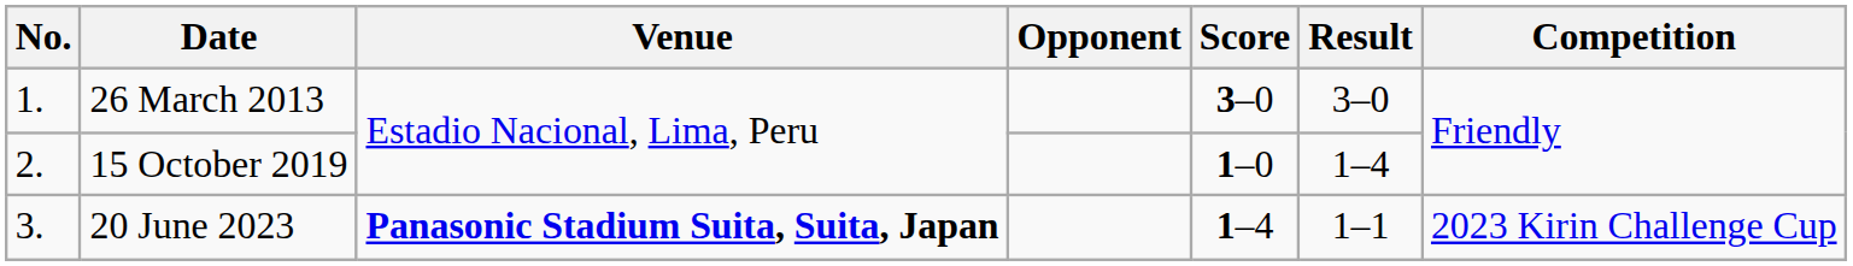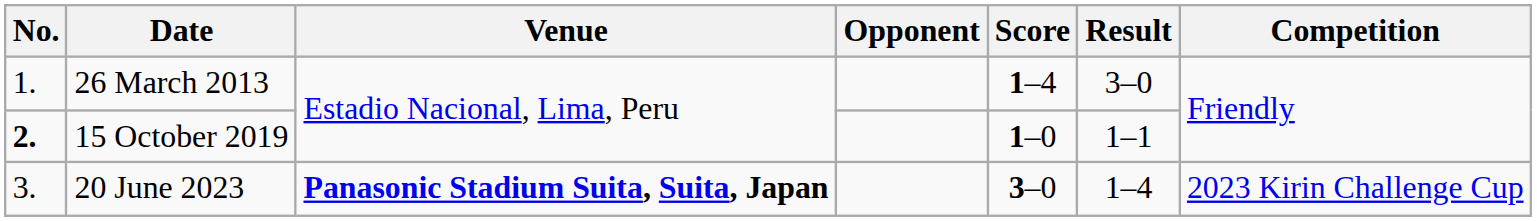 <table class="wikitable" style=font-size:85%>
 <tr>
 <th>No.</th>
 <th>Date</th>
 <th>Venue</th>
 <th>Opponent</th>
 <th>Score</th>
 <th>Result</th>
 <th>Competition</th>
 </tr>
 <tr>
 <td>1.</td>
 <td>26 March 2013</td>
 <td rowspan=2><a href='#'>Estadio Nacional</a>, <a href='#'>Lima</a>, Peru</td>
 <td></td>
-<td align=center><strong>3</strong>–0</td>
+<td align=center><strong>1</strong>–4</td>
 <td align=center>3–0</td>
 <td rowspan=2><a href='#'>Friendly</a></td>
 </tr>
 <tr>
-<td>2.</td>
+<td><strong>2.</strong></td>
 <td>15 October 2019</td>
 <td></td>
 <td align=center><strong>1</strong>–0</td>
-<td align=center>1–4</td>
+<td align=center>1–1</td>
 </tr>
 <tr>
 <td>3.</td>
 <td>20 June 2023</td>
 <td><strong><a href='#'>Panasonic Stadium Suita</a>, <a href='#'>Suita</a>, Japan</strong></td>
 <td></td>
-<td align=center><strong>1</strong>–4</td>
-<td align=center>1–1</td>
+<td align=center><strong>3</strong>–0</td>
+<td align=center>1–4</td>
 <td><a href='#'>2023 Kirin Challenge Cup</a></td>
 </tr>
 </table>
